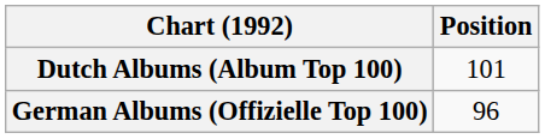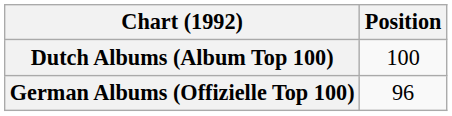 <table class="wikitable sortable plainrowheaders" style="text-align:center">
 <tr>
 <th scope="col">Chart (1992)</th>
 <th scope="col">Position</th>
 </tr>
 <tr>
 <th scope="row">Dutch Albums (Album Top 100)</th>
-<td>101</td>
+<td>100</td>
 </tr>
 <tr>
 <th scope="row">German Albums (Offizielle Top 100)</th>
 <td>96</td>
 </tr>
 </table>
